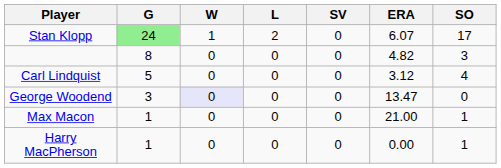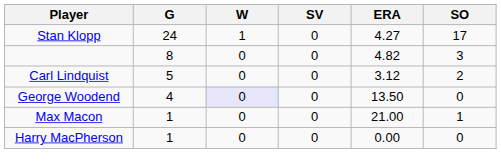 <table class="wikitable sortable">
 <tr>
 <th bgcolor="#DDDDFF" width="16%">Player</th>
 <th bgcolor="#DDDDFF" width="9%">G</th>
 <th bgcolor="#DDDDFF" width="9%">W</th>
-<th bgcolor="#DDDDFF" width="9%">L</th>
 <th bgcolor="#DDDDFF" width="9%">SV</th>
 <th bgcolor="#DDDDFF" width="9%">ERA</th>
 <th bgcolor="#DDDDFF" width="9%">SO</th>
 </tr>
 <tr align="center">
 <td><a href='#'>Stan Klopp</a></td>
-<td style="background: lightgreen;">24</td>
+<td>24</td>
 <td>1</td>
-<td>2</td>
 <td>0</td>
-<td>6.07</td>
+<td>4.27</td>
 <td>17</td>
 </tr>
 <tr align=center>
 <td></td>
 <td>8</td>
-<td>0</td>
 <td>0</td>
 <td>0</td>
 <td>4.82</td>
 <td>3</td>
 </tr>
 <tr align="center">
 <td><a href='#'>Carl Lindquist</a></td>
 <td>5</td>
 <td>0</td>
 <td>0</td>
-<td>0</td>
 <td>3.12</td>
-<td>4</td>
+<td>2</td>
 </tr>
 <tr align=center>
 <td><a href='#'>George Woodend</a></td>
-<td>3</td>
+<td>4</td>
 <td style="background: lavender;">0</td>
 <td>0</td>
-<td>0</td>
-<td>13.47</td>
+<td>13.50</td>
 <td>0</td>
 </tr>
 <tr align=center>
 <td><a href='#'>Max Macon</a></td>
 <td>1</td>
-<td>0</td>
 <td>0</td>
 <td>0</td>
 <td>21.00</td>
 <td>1</td>
 </tr>
 <tr align=center>
 <td><a href='#'>Harry MacPherson</a></td>
 <td>1</td>
 <td>0</td>
 <td>0</td>
+<td>0.00</td>
 <td>0</td>
-<td>0.00</td>
-<td>1</td>
 </tr>
 </table>
